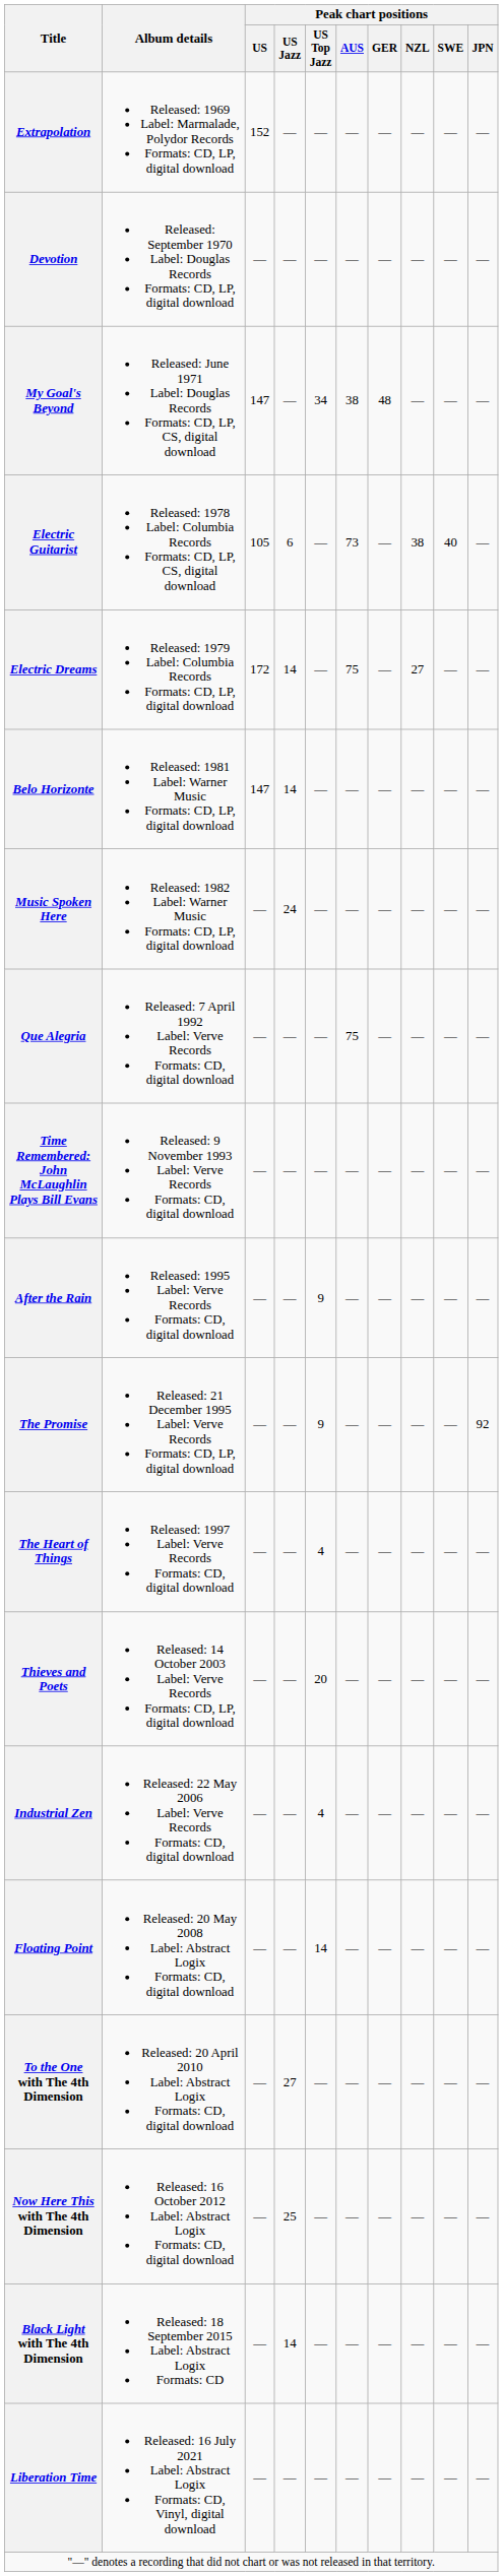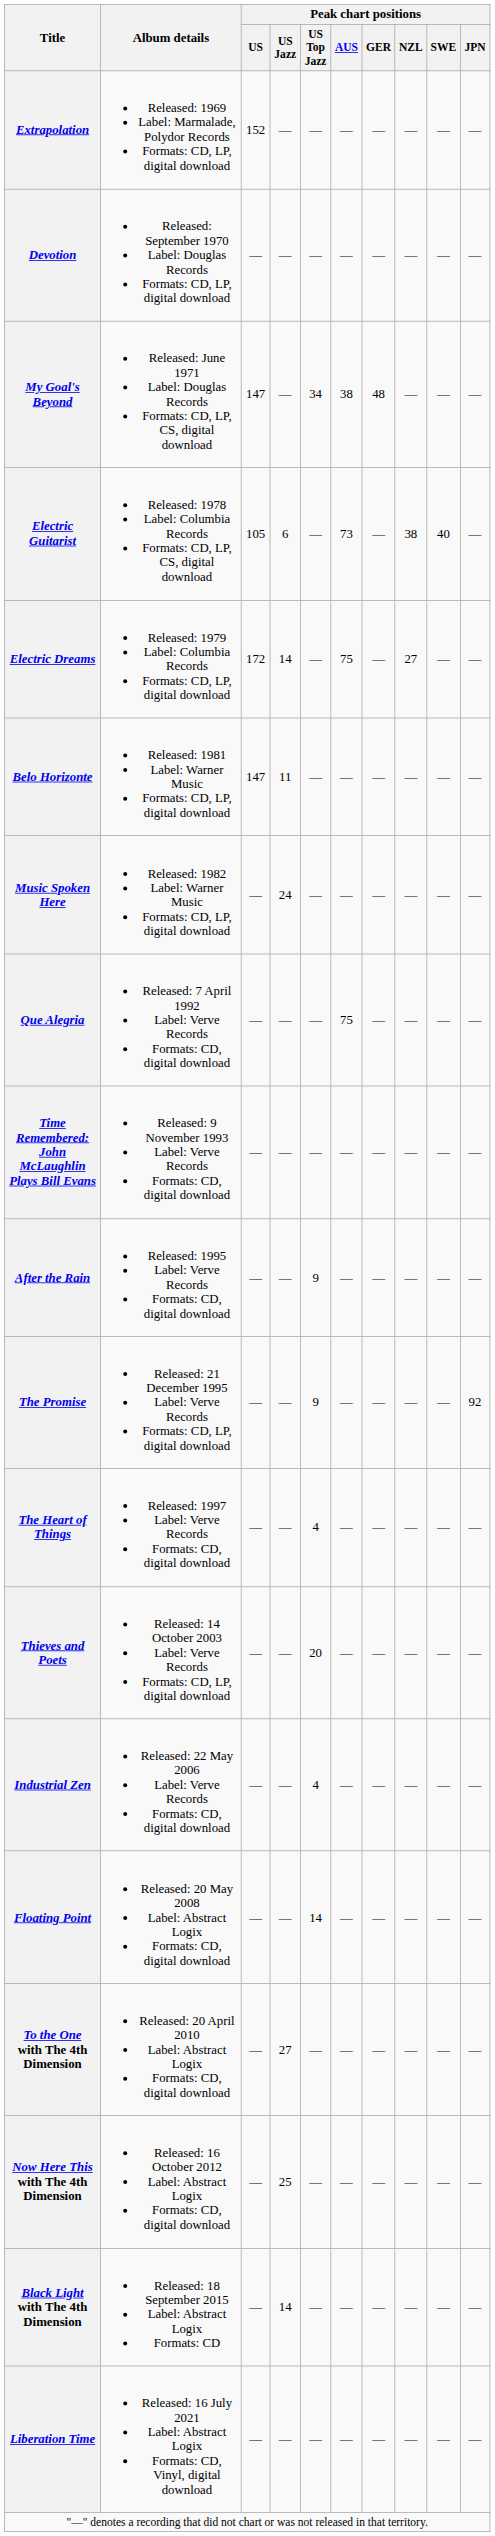 <table class="wikitable plainrowheaders" style="text-align:center;">
 <tr>
 <th scope="col" rowspan="2" style="width:11em;">Title</th>
 <th scope="col" rowspan="2" style="width:20em;">Album details</th>
 <th scope="col" colspan="9">Peak chart positions</th>
 </tr>
 <tr>
 <th scope="col" style="width:3em;font-size:90%;">US<br></th>
 <th scope="col" style="width:3em;font-size:90%;">US Jazz<br></th>
 <th scope="col" style="width:3em;font-size:90%;">US Top<br>Jazz<br></th>
 <th scope="col" style="width:3em;font-size:90%;"><a href='#'>AUS</a></th>
 <th scope="col" style="width:3em;font-size:90%;">GER<br></th>
 <th scope="col" style="width:3em;font-size:90%;">NZL<br></th>
 <th scope="col" style="width:3em;font-size:90%;">SWE<br></th>
 <th scope="col" style="width:3em;font-size:90%;">JPN<br></th>
 </tr>
 <tr>
 <th scope="row"><em><a href='#'>Extrapolation</a></em></th>
 <td><br><ul><li>Released: 1969</li><li>Label: Marmalade, Polydor Records</li><li>Formats: CD, LP, digital download</li></ul></td>
 <td>152</td>
 <td>—</td>
 <td>—</td>
 <td>—</td>
 <td>—</td>
 <td>—</td>
 <td>—</td>
 <td>—</td>
 </tr>
 <tr>
 <th scope="row"><em><a href='#'>Devotion</a></em></th>
 <td><br><ul><li>Released: September 1970</li><li>Label: Douglas Records</li><li>Formats: CD, LP, digital download</li></ul></td>
 <td>—</td>
 <td>—</td>
 <td>—</td>
 <td>—</td>
 <td>—</td>
 <td>—</td>
 <td>—</td>
 <td>—</td>
 </tr>
 <tr>
 <th scope="row"><em><a href='#'>My Goal's Beyond</a></em></th>
 <td><br><ul><li>Released: June 1971</li><li>Label: Douglas Records</li><li>Formats: CD, LP, CS, digital download</li></ul></td>
 <td>147</td>
 <td>—</td>
 <td>34</td>
 <td>38</td>
 <td>48</td>
 <td>—</td>
 <td>—</td>
 <td>—</td>
 </tr>
 <tr>
 <th scope="row"><em><a href='#'>Electric Guitarist</a></em></th>
 <td><br><ul><li>Released: 1978</li><li>Label: Columbia Records</li><li>Formats: CD, LP, CS, digital download</li></ul></td>
 <td>105</td>
 <td>6</td>
 <td>—</td>
 <td>73</td>
 <td>—</td>
 <td>38</td>
 <td>40</td>
 <td>—</td>
 </tr>
 <tr>
 <th scope="row"><em><a href='#'>Electric Dreams</a></em></th>
 <td><br><ul><li>Released: 1979</li><li>Label: Columbia Records</li><li>Formats: CD, LP, digital download</li></ul></td>
 <td>172</td>
 <td>14</td>
 <td>—</td>
 <td>75</td>
 <td>—</td>
 <td>27</td>
 <td>—</td>
 <td>—</td>
 </tr>
 <tr>
 <th scope="row"><em><a href='#'>Belo Horizonte</a></em></th>
 <td><br><ul><li>Released: 1981</li><li>Label: Warner Music</li><li>Formats: CD, LP, digital download</li></ul></td>
 <td>147</td>
-<td>14</td>
+<td>11</td>
 <td>—</td>
 <td>—</td>
 <td>—</td>
 <td>—</td>
 <td>—</td>
 <td>—</td>
 </tr>
 <tr>
 <th scope="row"><em><a href='#'>Music Spoken Here</a></em></th>
 <td><br><ul><li>Released: 1982</li><li>Label: Warner Music</li><li>Formats: CD, LP, digital download</li></ul></td>
 <td>—</td>
 <td>24</td>
 <td>—</td>
 <td>—</td>
 <td>—</td>
 <td>—</td>
 <td>—</td>
 <td>—</td>
 </tr>
 <tr>
 <th scope="row"><em><a href='#'>Que Alegria</a></em></th>
 <td><br><ul><li>Released: 7 April 1992</li><li>Label: Verve Records</li><li>Formats: CD, digital download</li></ul></td>
 <td>—</td>
 <td>—</td>
 <td>—</td>
 <td>75</td>
 <td>—</td>
 <td>—</td>
 <td>—</td>
 <td>—</td>
 </tr>
 <tr>
 <th scope="row"><em><a href='#'>Time Remembered: John McLaughlin Plays Bill Evans</a></em></th>
 <td><br><ul><li>Released: 9 November 1993</li><li>Label: Verve Records</li><li>Formats: CD, digital download</li></ul></td>
 <td>—</td>
 <td>—</td>
 <td>—</td>
 <td>—</td>
 <td>—</td>
 <td>—</td>
 <td>—</td>
 <td>—</td>
 </tr>
 <tr>
 <th scope="row"><em><a href='#'>After the Rain</a></em></th>
 <td><br><ul><li>Released: 1995</li><li>Label: Verve Records</li><li>Formats: CD, digital download</li></ul></td>
 <td>—</td>
 <td>—</td>
 <td>9</td>
 <td>—</td>
 <td>—</td>
 <td>—</td>
 <td>—</td>
 <td>—</td>
 </tr>
 <tr>
 <th scope="row"><em><a href='#'>The Promise</a></em></th>
 <td><br><ul><li>Released: 21 December 1995</li><li>Label: Verve Records</li><li>Formats: CD, LP, digital download</li></ul></td>
 <td>—</td>
 <td>—</td>
 <td>9</td>
 <td>—</td>
 <td>—</td>
 <td>—</td>
 <td>—</td>
 <td>92</td>
 </tr>
 <tr>
 <th scope="row"><em><a href='#'>The Heart of Things</a></em></th>
 <td><br><ul><li>Released: 1997</li><li>Label: Verve Records</li><li>Formats: CD, digital download</li></ul></td>
 <td>—</td>
 <td>—</td>
 <td>4</td>
 <td>—</td>
 <td>—</td>
 <td>—</td>
 <td>—</td>
 <td>—</td>
 </tr>
 <tr>
 <th scope="row"><em><a href='#'>Thieves and Poets</a></em></th>
 <td><br><ul><li>Released: 14 October 2003</li><li>Label: Verve Records</li><li>Formats: CD, LP, digital download</li></ul></td>
 <td>—</td>
 <td>—</td>
 <td>20</td>
 <td>—</td>
 <td>—</td>
 <td>—</td>
 <td>—</td>
 <td>—</td>
 </tr>
 <tr>
 <th scope="row"><em><a href='#'>Industrial Zen</a></em></th>
 <td><br><ul><li>Released: 22 May 2006</li><li>Label: Verve Records</li><li>Formats: CD, digital download</li></ul></td>
 <td>—</td>
 <td>—</td>
 <td>4</td>
 <td>—</td>
 <td>—</td>
 <td>—</td>
 <td>—</td>
 <td>—</td>
 </tr>
 <tr>
 <th scope="row"><em><a href='#'>Floating Point</a></em></th>
 <td><br><ul><li>Released: 20 May 2008</li><li>Label: Abstract Logix</li><li>Formats: CD, digital download</li></ul></td>
 <td>—</td>
 <td>—</td>
 <td>14</td>
 <td>—</td>
 <td>—</td>
 <td>—</td>
 <td>—</td>
 <td>—</td>
 </tr>
 <tr>
 <th scope="row"><em><a href='#'>To the One</a></em><br>with The 4th Dimension</th>
 <td><br><ul><li>Released: 20 April 2010</li><li>Label: Abstract Logix</li><li>Formats: CD, digital download</li></ul></td>
 <td>—</td>
 <td>27</td>
 <td>—</td>
 <td>—</td>
 <td>—</td>
 <td>—</td>
 <td>—</td>
 <td>—</td>
 </tr>
 <tr>
 <th scope="row"><em><a href='#'>Now Here This</a></em><br>with The 4th Dimension</th>
 <td><br><ul><li>Released: 16 October 2012</li><li>Label: Abstract Logix</li><li>Formats: CD, digital download</li></ul></td>
 <td>—</td>
 <td>25</td>
 <td>—</td>
 <td>—</td>
 <td>—</td>
 <td>—</td>
 <td>—</td>
 <td>—</td>
 </tr>
 <tr>
 <th scope="row"><em><a href='#'>Black Light</a></em><br>with The 4th Dimension</th>
 <td><br><ul><li>Released: 18 September 2015</li><li>Label: Abstract Logix</li><li>Formats: CD</li></ul></td>
 <td>—</td>
 <td>14</td>
 <td>—</td>
 <td>—</td>
 <td>—</td>
 <td>—</td>
 <td>—</td>
 <td>—</td>
 </tr>
 <tr>
 <th scope="row"><em><a href='#'>Liberation Time</a></em></th>
 <td><br><ul><li>Released: 16 July 2021</li><li>Label: Abstract Logix</li><li>Formats: CD, Vinyl, digital download</li></ul></td>
 <td>—</td>
 <td>—</td>
 <td>—</td>
 <td>—</td>
 <td>—</td>
 <td>—</td>
 <td>—</td>
 <td>—</td>
 </tr>
 <tr>
 <td colspan="15" style="font-size:90%">"—" denotes a recording that did not chart or was not released in that territory.</td>
 </tr>
 </table>
